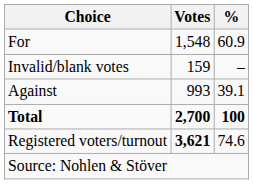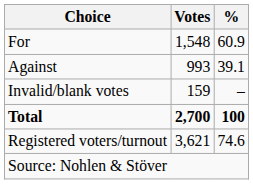 <table class=wikitable style=text-align:right>
 <tr>
 <th>Choice</th>
 <th>Votes</th>
 <th>%</th>
 </tr>
 <tr>
 <td align=left>For</td>
 <td>1,548</td>
 <td>60.9</td>
 </tr>
 <tr>
+<td align=left>Against</td>
+<td>993</td>
+<td>39.1</td>
+</tr>
+<tr>
 <td align=left>Invalid/blank votes</td>
 <td>159</td>
 <td>–</td>
-</tr>
-<tr>
-<td align=left>Against</td>
-<td>993</td>
-<td>39.1</td>
 </tr>
 <tr>
 <td align=left><strong>Total</strong></td>
 <td><strong>2,700</strong></td>
 <td><strong>100</strong></td>
 </tr>
 <tr>
 <td align=left>Registered voters/turnout</td>
-<td><strong>3,621</strong></td>
+<td>3,621</td>
 <td>74.6</td>
 </tr>
 <tr>
 <td align=left colspan=3>Source: Nohlen & Stöver</td>
 </tr>
 </table>
